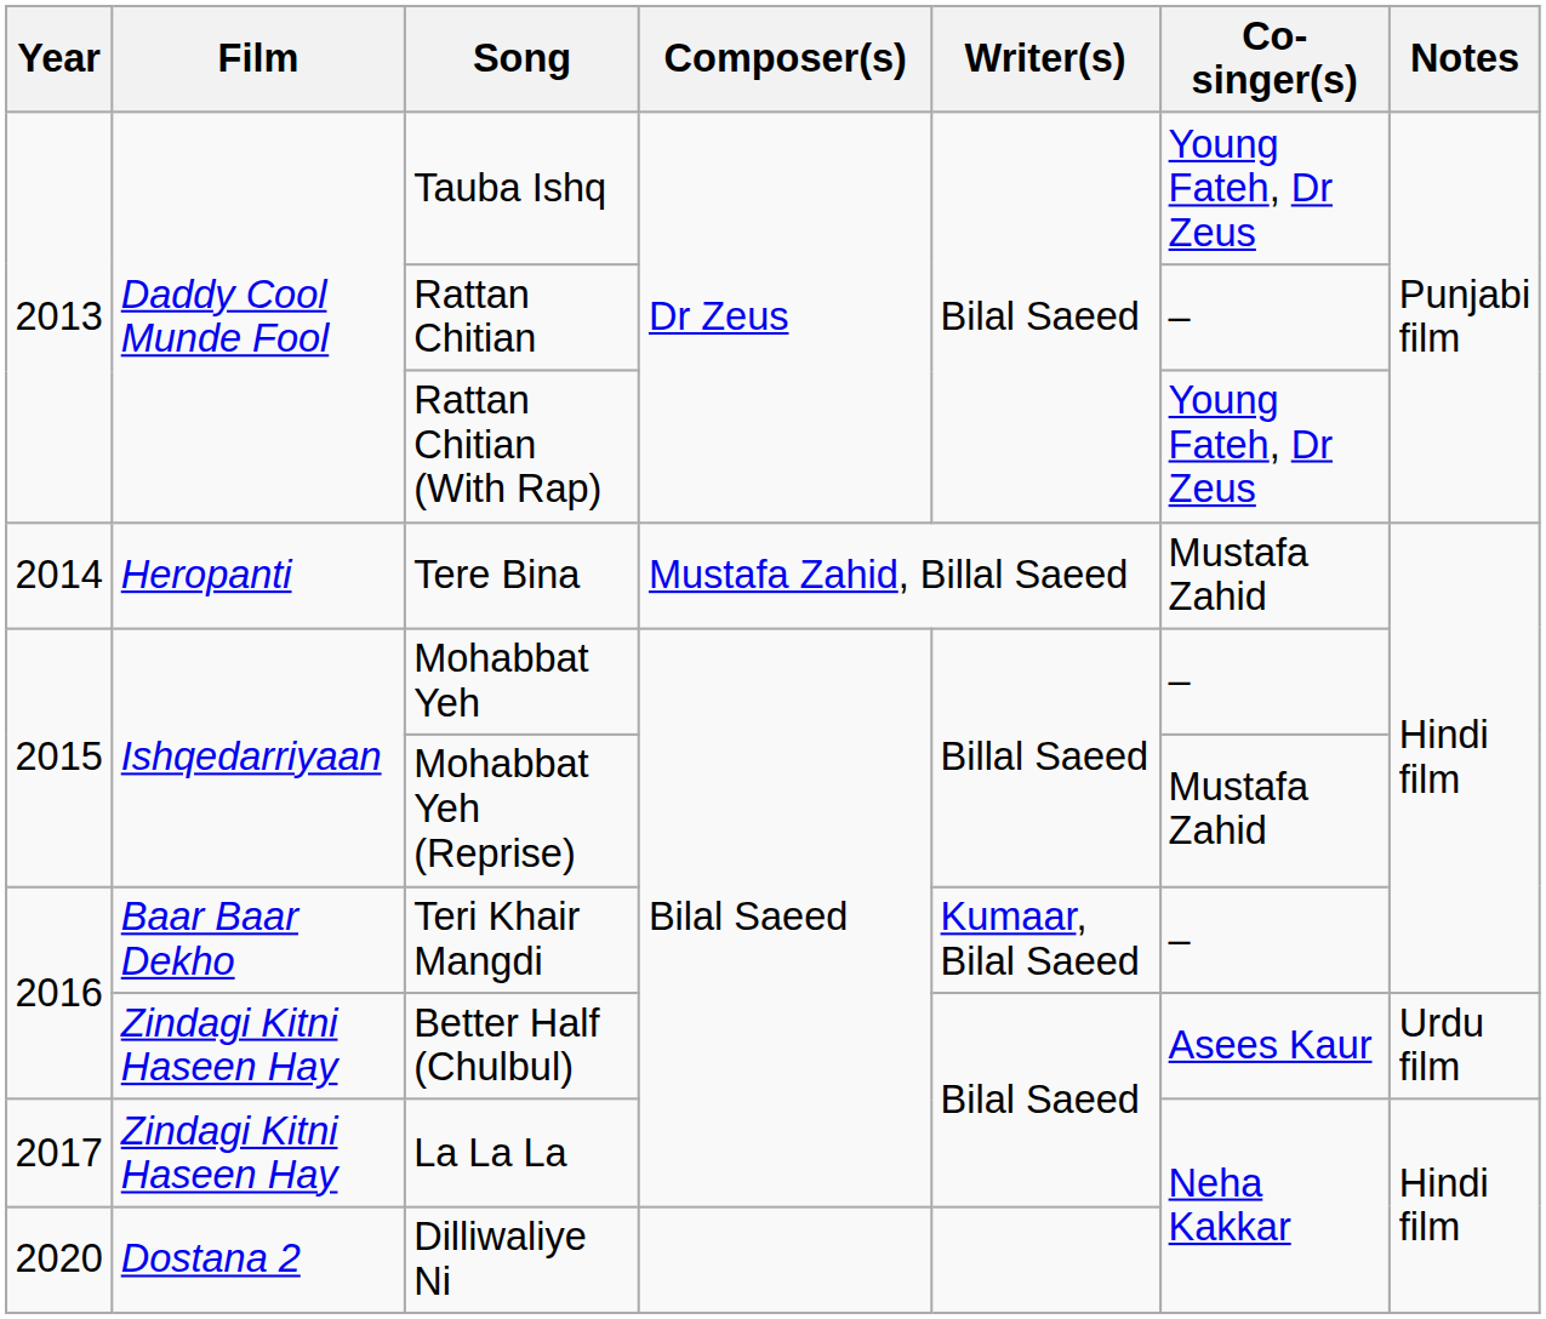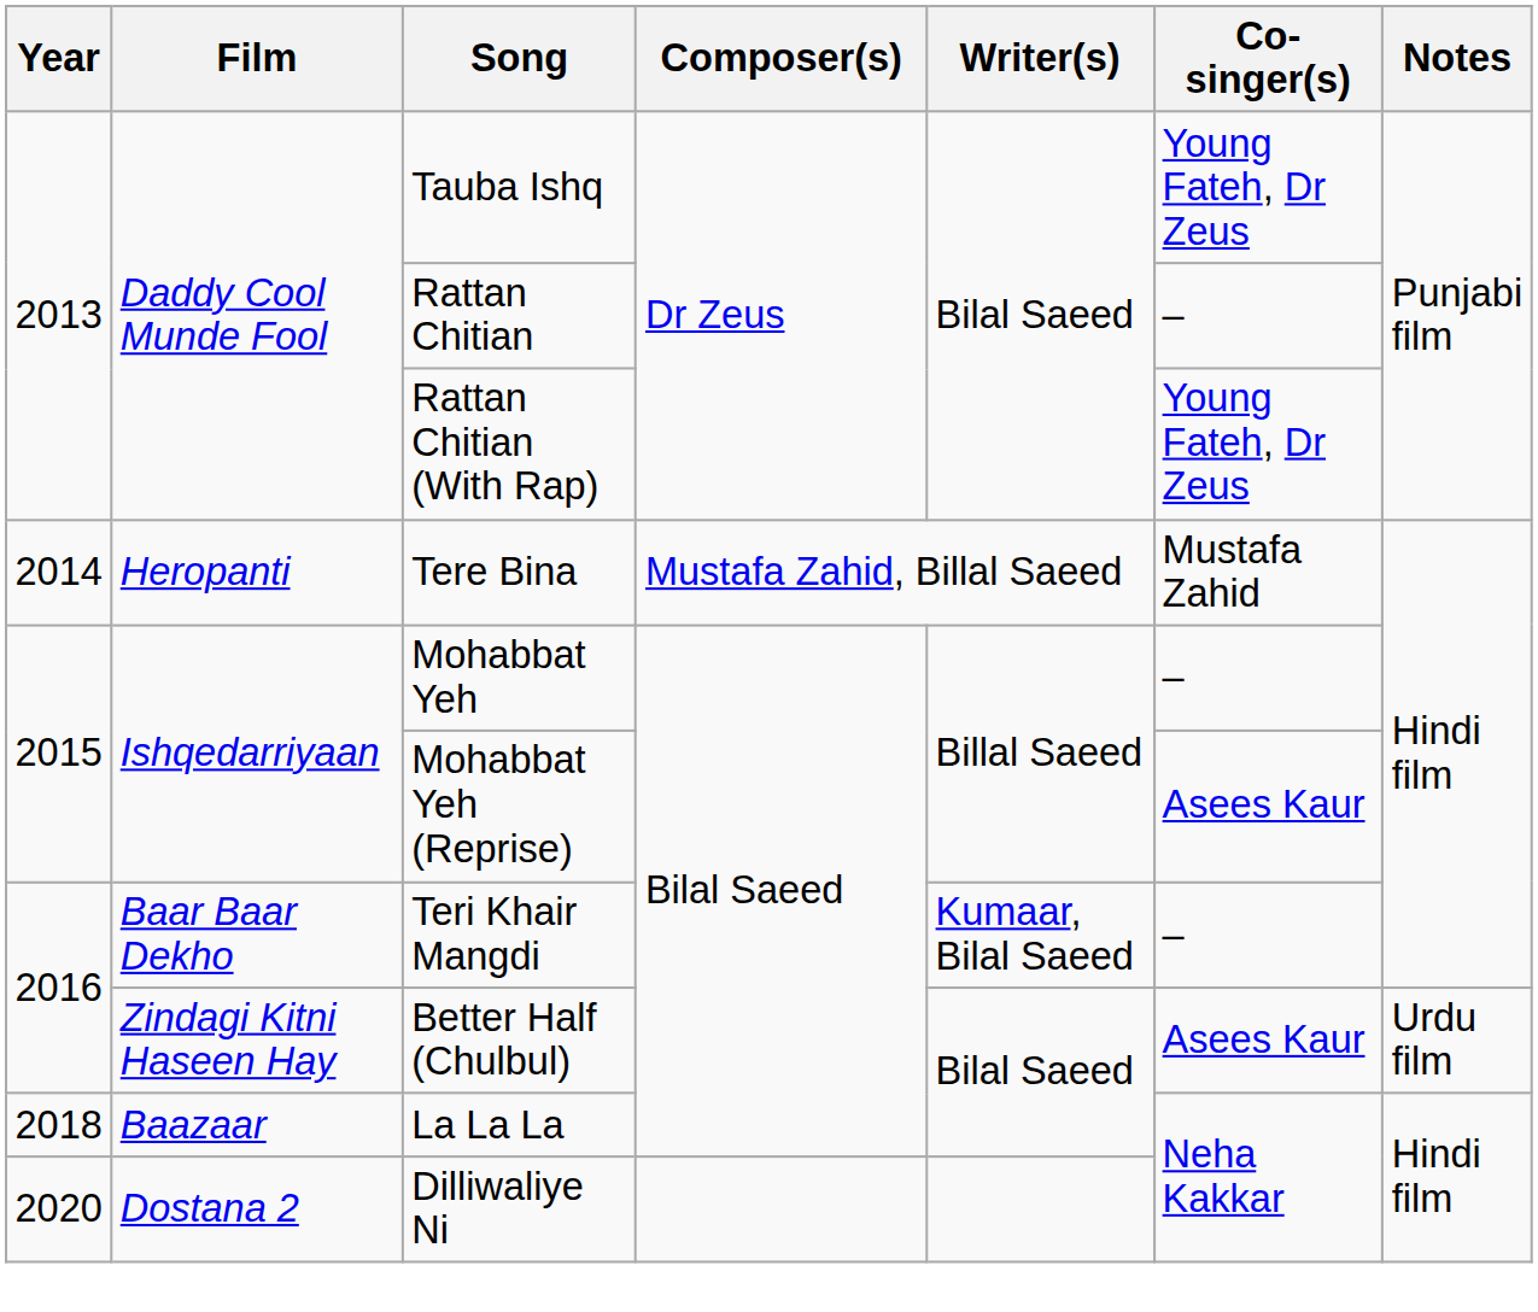 <table class="wikitable plainrowheaders" width="100%">
 <tr>
 <th scope="col" width=5%>Year</th>
 <th scope="col" width=20%>Film</th>
 <th scope="col" width=18%>Song</th>
 <th scope="col" width=21%>Composer(s)</th>
 <th scope="col" width=18%>Writer(s)</th>
 <th scope="col" width=18%>Co-singer(s)</th>
 <th scope="col" width=18%>Notes</th>
 </tr>
 <tr>
 <td scope="row" rowspan="3">2013</td>
 <td rowspan="3"><em><a href='#'>Daddy Cool Munde Fool</a></em></td>
 <td>Tauba Ishq</td>
 <td rowspan="3"><a href='#'>Dr Zeus</a></td>
 <td rowspan="3">Bilal Saeed</td>
 <td><a href='#'>Young Fateh</a>, <a href='#'>Dr Zeus</a></td>
 <td rowspan="3">Punjabi film</td>
 </tr>
 <tr>
 <td>Rattan Chitian</td>
 <td>–</td>
 </tr>
 <tr>
 <td>Rattan Chitian (With Rap)</td>
 <td><a href='#'>Young Fateh</a>, <a href='#'>Dr Zeus</a></td>
 </tr>
 <tr>
 <td scope="row">2014</td>
 <td><em><a href='#'>Heropanti</a></em></td>
 <td>Tere Bina</td>
 <td colspan="2"><a href='#'>Mustafa Zahid</a>, Billal Saeed</td>
 <td>Mustafa Zahid</td>
 <td rowspan="4">Hindi film</td>
 </tr>
 <tr>
 <td scope="row" rowspan="2">2015</td>
 <td rowspan="2"><em><a href='#'>Ishqedarriyaan</a></em></td>
 <td>Mohabbat Yeh</td>
 <td rowspan="5">Bilal Saeed</td>
 <td rowspan="2">Billal Saeed</td>
 <td>–</td>
 </tr>
 <tr>
 <td>Mohabbat Yeh (Reprise)</td>
-<td>Mustafa Zahid</td>
+<td><a href='#'>Asees Kaur</a></td>
 </tr>
 <tr>
 <td scope="row" rowspan="2">2016</td>
 <td><em><a href='#'>Baar Baar Dekho</a></em></td>
 <td>Teri Khair Mangdi</td>
 <td><a href='#'>Kumaar</a>, Bilal Saeed</td>
 <td>–</td>
 </tr>
 <tr>
 <td><em><a href='#'>Zindagi Kitni Haseen Hay</a></em></td>
 <td>Better Half (Chulbul)</td>
 <td rowspan="2">Bilal Saeed</td>
 <td><a href='#'>Asees Kaur</a></td>
 <td>Urdu film</td>
 </tr>
 <tr>
-<td scope="row">2017</td>
-<td><em><a href='#'>Zindagi Kitni Haseen Hay</a></em></td>
+<td scope="row">2018</td>
+<td><em><a href='#'>Baazaar</a></em></td>
 <td>La La La</td>
 <td rowspan="2"><a href='#'>Neha Kakkar</a></td>
 <td rowspan="2">Hindi film</td>
 </tr>
 <tr>
 <td scope="row">2020</td>
 <td><em><a href='#'>Dostana 2</a></em></td>
 <td>Dilliwaliye Ni</td>
 <td></td>
 <td></td>
 </tr>
 </table>
